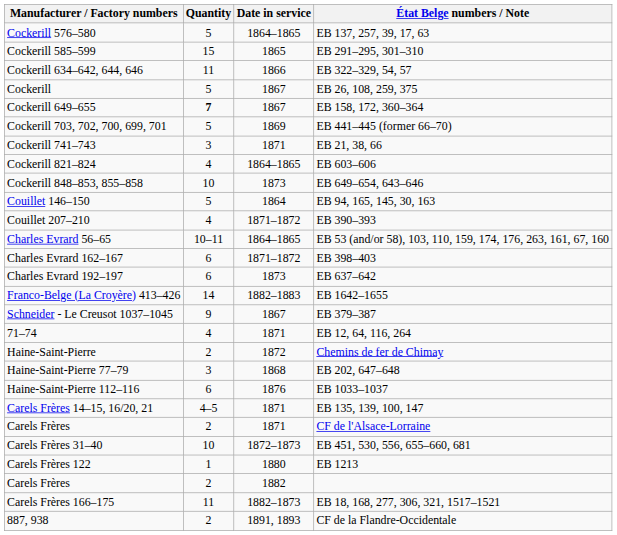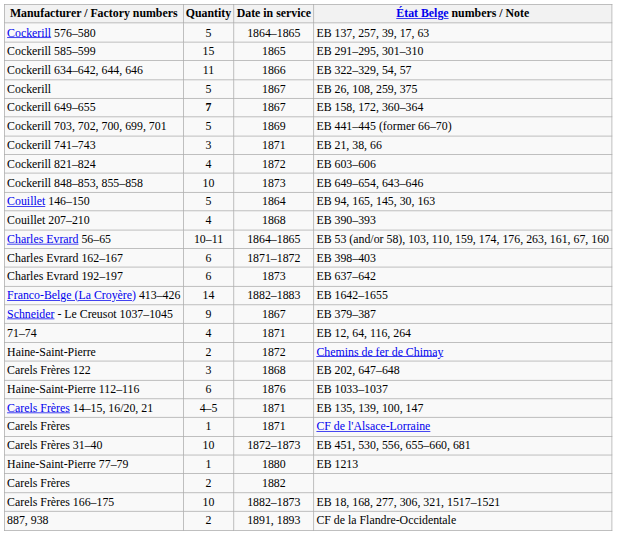 <table class="wikitable" style=text-align:center>
 <tr>
 <th>Manufacturer / Factory numbers</th>
 <th>Quantity</th>
 <th>Date in service</th>
 <th><a href='#'>État Belge</a> numbers / Note</th>
 </tr>
 <tr>
 <td style=text-align:left><a href='#'>Cockerill</a> 576–580</td>
 <td>5</td>
 <td>1864–1865</td>
 <td style=text-align:left>EB 137, 257, 39, 17, 63</td>
 </tr>
 <tr>
 <td style=text-align:left>Cockerill 585–599</td>
 <td>15</td>
 <td>1865</td>
 <td style=text-align:left>EB 291–295, 301–310</td>
 </tr>
 <tr>
 <td style=text-align:left>Cockerill 634–642, 644, 646</td>
 <td>11</td>
 <td>1866</td>
 <td style=text-align:left>EB 322–329, 54, 57</td>
 </tr>
 <tr>
 <td style=text-align:left>Cockerill</td>
 <td>5</td>
 <td>1867</td>
 <td style=text-align:left>EB 26, 108, 259, 375</td>
 </tr>
 <tr>
 <td style=text-align:left>Cockerill 649–655</td>
 <td><strong>7</strong></td>
 <td>1867</td>
 <td style=text-align:left>EB 158, 172, 360–364</td>
 </tr>
 <tr>
 <td style=text-align:left>Cockerill 703, 702, 700, 699, 701</td>
 <td>5</td>
 <td>1869</td>
 <td style=text-align:left>EB 441–445 (former  66–70)</td>
 </tr>
 <tr>
 <td style=text-align:left>Cockerill 741–743</td>
 <td>3</td>
 <td>1871</td>
 <td style=text-align:left>EB 21, 38, 66</td>
 </tr>
 <tr>
 <td style=text-align:left>Cockerill 821–824</td>
 <td>4</td>
-<td>1864–1865</td>
+<td>1872</td>
 <td style=text-align:left>EB 603–606</td>
 </tr>
 <tr>
 <td style=text-align:left>Cockerill 848–853, 855–858</td>
 <td>10</td>
 <td>1873</td>
 <td style=text-align:left>EB 649–654, 643–646</td>
 </tr>
 <tr>
 <td style=text-align:left><a href='#'>Couillet</a> 146–150</td>
 <td>5</td>
 <td>1864</td>
 <td style=text-align:left>EB 94, 165, 145, 30, 163</td>
 </tr>
 <tr>
 <td style=text-align:left>Couillet 207–210</td>
 <td>4</td>
-<td>1871–1872</td>
+<td>1868</td>
 <td style=text-align:left>EB 390–393</td>
 </tr>
 <tr>
 <td style=text-align:left><a href='#'>Charles Evrard</a> 56–65</td>
 <td>10–11</td>
 <td>1864–1865</td>
 <td style=text-align:left>EB 53 (and/or 58), 103, 110, 159, 174, 176, 263, 161, 67, 160</td>
 </tr>
 <tr>
 <td style=text-align:left>Charles Evrard 162–167</td>
 <td>6</td>
 <td>1871–1872</td>
 <td style=text-align:left>EB 398–403</td>
 </tr>
 <tr>
 <td style=text-align:left>Charles Evrard 192–197</td>
 <td>6</td>
 <td>1873</td>
 <td style=text-align:left>EB 637–642</td>
 </tr>
 <tr>
 <td style=text-align:left><a href='#'>Franco-Belge (La Croyère)</a> 413–426</td>
 <td>14</td>
 <td>1882–1883</td>
 <td style=text-align:left>EB 1642–1655</td>
 </tr>
 <tr>
 <td style=text-align:left><a href='#'>Schneider</a> - Le Creusot 1037–1045</td>
 <td>9</td>
 <td>1867</td>
 <td style=text-align:left>EB 379–387</td>
 </tr>
 <tr>
 <td style=text-align:left> 71–74</td>
 <td>4</td>
 <td>1871</td>
 <td style=text-align:left>EB 12, 64, 116, 264</td>
 </tr>
 <tr>
 <td style=text-align:left>Haine-Saint-Pierre</td>
 <td>2</td>
 <td>1872</td>
 <td style=text-align:left><a href='#'>Chemins de fer de Chimay</a></td>
 </tr>
 <tr>
-<td style=text-align:left>Haine-Saint-Pierre 77–79</td>
+<td style=text-align:left>Carels Frères 122</td>
 <td>3</td>
 <td>1868</td>
 <td style=text-align:left>EB 202, 647–648</td>
 </tr>
 <tr>
 <td style=text-align:left>Haine-Saint-Pierre 112–116</td>
 <td>6</td>
 <td>1876</td>
 <td style=text-align:left>EB 1033–1037</td>
 </tr>
 <tr>
 <td style=text-align:left><a href='#'>Carels Frères</a> 14–15, 16/20, 21</td>
 <td>4–5</td>
 <td>1871</td>
 <td style=text-align:left>EB 135, 139, 100, 147</td>
 </tr>
 <tr>
 <td style=text-align:left>Carels Frères</td>
-<td>2</td>
+<td>1</td>
 <td>1871</td>
 <td style=text-align:left><a href='#'>CF de l'Alsace-Lorraine</a></td>
 </tr>
 <tr>
 <td style=text-align:left>Carels Frères 31–40</td>
 <td>10</td>
 <td>1872–1873</td>
 <td style=text-align:left>EB 451, 530, 556, 655–660, 681</td>
 </tr>
 <tr>
-<td style=text-align:left>Carels Frères 122</td>
+<td style=text-align:left>Haine-Saint-Pierre 77–79</td>
 <td>1</td>
 <td>1880</td>
 <td style=text-align:left>EB 1213</td>
 </tr>
 <tr>
 <td style=text-align:left>Carels Frères</td>
 <td>2</td>
 <td>1882</td>
 <td style=text-align:left></td>
 </tr>
 <tr>
 <td style=text-align:left>Carels Frères 166–175</td>
-<td>11</td>
+<td>10</td>
 <td>1882–1873</td>
 <td style=text-align:left>EB 18, 168, 277, 306, 321, 1517–1521</td>
 </tr>
 <tr>
 <td style=text-align:left> 887, 938</td>
 <td>2</td>
 <td>1891, 1893</td>
 <td style=text-align:left>CF de la Flandre-Occidentale</td>
 </tr>
 </table>
